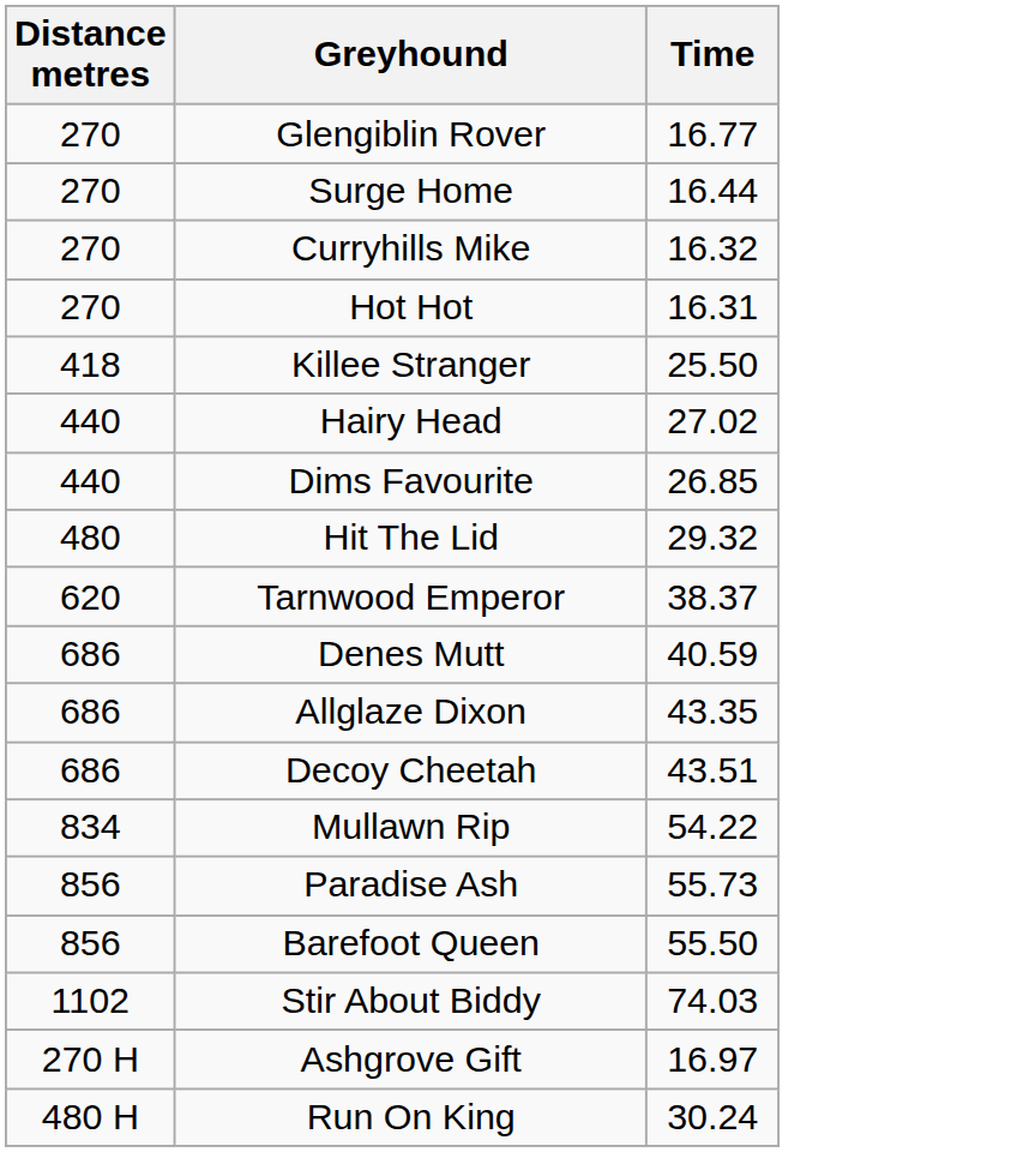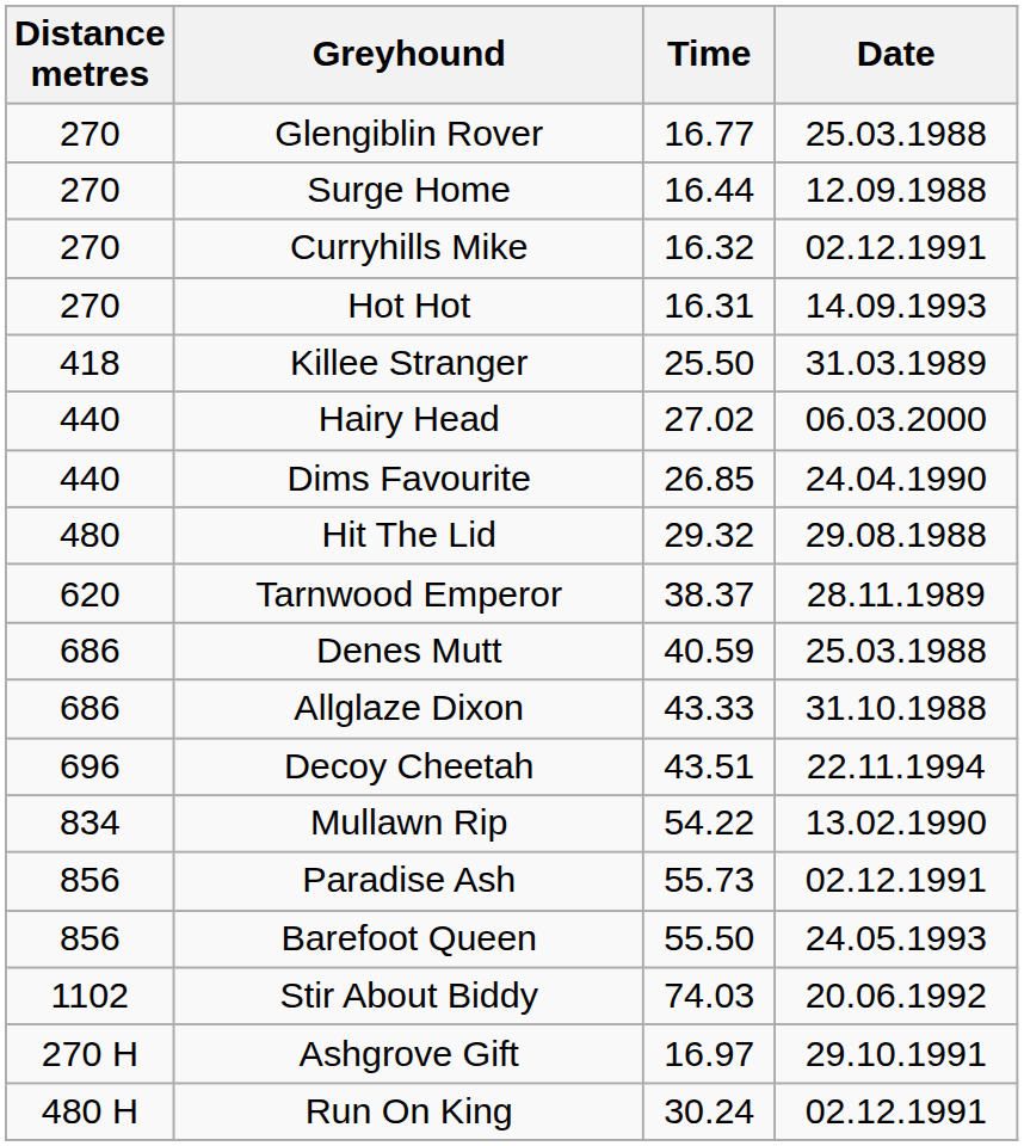 <table class="wikitable" style="font-size: 100%">
 <tr>
 <th width=50>Distance <br>metres</th>
 <th width=200>Greyhound</th>
 <th width=50>Time</th>
+<th width=100>Date</th>
 </tr>
 <tr align=center>
 <td>270</td>
 <td>Glengiblin Rover</td>
 <td>16.77</td>
+<td>25.03.1988</td>
 </tr>
 <tr align=center>
 <td>270</td>
 <td>Surge Home</td>
 <td>16.44</td>
+<td>12.09.1988</td>
 </tr>
 <tr align=center>
 <td>270</td>
 <td>Curryhills Mike</td>
 <td>16.32</td>
+<td>02.12.1991</td>
 </tr>
 <tr align=center>
 <td>270</td>
 <td>Hot Hot</td>
 <td>16.31</td>
+<td>14.09.1993</td>
 </tr>
 <tr align=center>
 <td>418</td>
 <td>Killee Stranger</td>
 <td>25.50</td>
+<td>31.03.1989</td>
 </tr>
 <tr align=center>
 <td>440</td>
 <td>Hairy Head</td>
 <td>27.02</td>
+<td>06.03.2000</td>
 </tr>
 <tr align=center>
 <td>440</td>
 <td>Dims Favourite</td>
 <td>26.85</td>
+<td>24.04.1990</td>
 </tr>
 <tr align=center>
 <td>480</td>
 <td>Hit The Lid</td>
 <td>29.32</td>
+<td>29.08.1988</td>
 </tr>
 <tr align=center>
 <td>620</td>
 <td>Tarnwood Emperor</td>
 <td>38.37</td>
+<td>28.11.1989</td>
 </tr>
 <tr align=center>
 <td>686</td>
 <td>Denes Mutt</td>
 <td>40.59</td>
+<td>25.03.1988</td>
 </tr>
 <tr align=center>
 <td>686</td>
 <td>Allglaze Dixon</td>
-<td>43.35</td>
+<td>43.33</td>
+<td>31.10.1988</td>
 </tr>
 <tr align=center>
-<td>686</td>
+<td>696</td>
 <td>Decoy Cheetah</td>
 <td>43.51</td>
+<td>22.11.1994</td>
 </tr>
 <tr align=center>
 <td>834</td>
 <td>Mullawn Rip</td>
 <td>54.22</td>
+<td>13.02.1990</td>
 </tr>
 <tr align=center>
 <td>856</td>
 <td>Paradise Ash</td>
 <td>55.73</td>
+<td>02.12.1991</td>
 </tr>
 <tr align=center>
 <td>856</td>
 <td>Barefoot Queen</td>
 <td>55.50</td>
+<td>24.05.1993</td>
 </tr>
 <tr align=center>
 <td>1102</td>
 <td>Stir About Biddy</td>
 <td>74.03</td>
+<td>20.06.1992</td>
 </tr>
 <tr align=center>
 <td>270 H</td>
 <td>Ashgrove Gift</td>
 <td>16.97</td>
+<td>29.10.1991</td>
 </tr>
 <tr align=center>
 <td>480 H</td>
 <td>Run On King</td>
 <td>30.24</td>
+<td>02.12.1991</td>
 </tr>
 </table>
